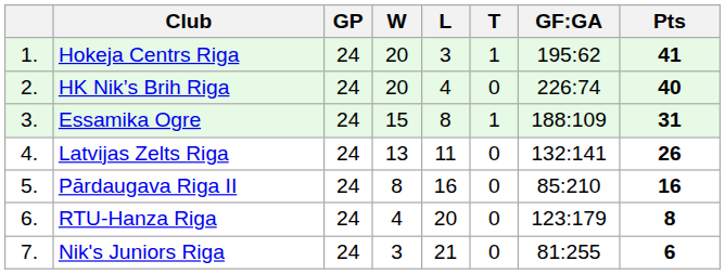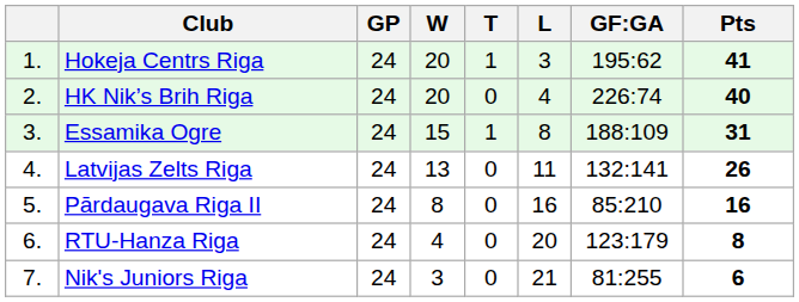 <table class="wikitable">
 <tr>
 <th width="30"></th>
 <th width="200">Club</th>
 <th width="30">GP</th>
 <th width="30">W</th>
+<th width="30">T</th>
 <th width="30">L</th>
-<th width="30">T</th>
 <th width="70">GF:GA</th>
 <th width="70">Pts</th>
 </tr>
 <tr bgcolor="#e6fae6" align="center">
 <td>1.</td>
 <td align="left"><a href='#'>Hokeja Centrs Riga</a></td>
 <td>24</td>
 <td>20</td>
+<td>1</td>
 <td>3</td>
-<td>1</td>
 <td>195:62</td>
 <td><strong>41</strong></td>
 </tr>
 <tr bgcolor="#e6fae6" align="center">
 <td>2.</td>
 <td align="left"><a href='#'>HK Nik’s Brih Riga</a></td>
 <td>24</td>
 <td>20</td>
+<td>0</td>
 <td>4</td>
-<td>0</td>
 <td>226:74</td>
 <td><strong>40</strong></td>
 </tr>
 <tr bgcolor="#e6fae6" align="center">
 <td>3.</td>
 <td align="left"><a href='#'>Essamika Ogre</a></td>
 <td>24</td>
 <td>15</td>
+<td>1</td>
 <td>8</td>
-<td>1</td>
 <td>188:109</td>
 <td><strong>31</strong></td>
 </tr>
 <tr bgcolor="#FFFFFF" align="center">
 <td>4.</td>
 <td align="left"><a href='#'>Latvijas Zelts Riga</a></td>
 <td>24</td>
 <td>13</td>
+<td>0</td>
 <td>11</td>
-<td>0</td>
 <td>132:141</td>
 <td><strong>26</strong></td>
 </tr>
 <tr bgcolor="#FFFFFF" align="center">
 <td>5.</td>
 <td align="left"><a href='#'>Pārdaugava Riga II</a></td>
 <td>24</td>
 <td>8</td>
+<td>0</td>
 <td>16</td>
-<td>0</td>
 <td>85:210</td>
 <td><strong>16</strong></td>
 </tr>
 <tr bgcolor="#FFFFFF" align="center">
 <td>6.</td>
 <td align="left"><a href='#'>RTU-Hanza Riga</a></td>
 <td>24</td>
 <td>4</td>
+<td>0</td>
 <td>20</td>
-<td>0</td>
 <td>123:179</td>
 <td><strong>8</strong></td>
 </tr>
 <tr bgcolor="#FFFFFF" align="center">
 <td>7.</td>
 <td align="left"><a href='#'>Nik's Juniors Riga</a></td>
 <td>24</td>
 <td>3</td>
+<td>0</td>
 <td>21</td>
-<td>0</td>
 <td>81:255</td>
 <td><strong>6</strong></td>
 </tr>
 </table>
